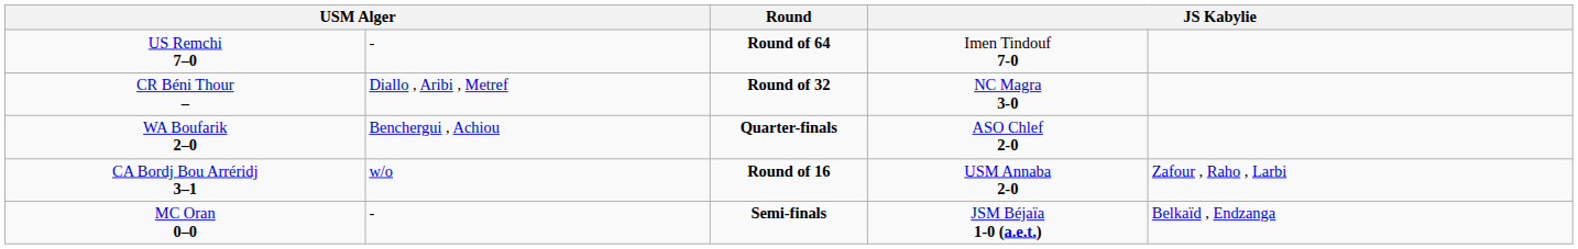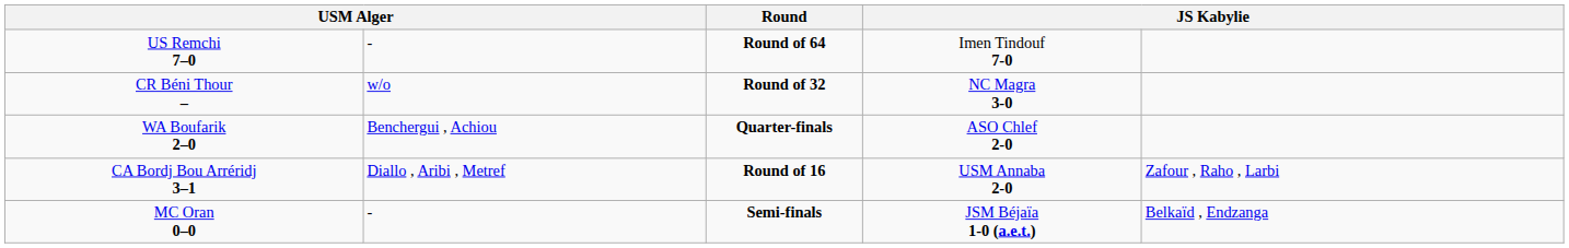 <table class="wikitable" style="width:100%; text-align:center;">
 <tr valign=top>
 <th colspan="2" style="width:45%;">USM Alger</th>
 <th width=10%>Round</th>
 <th colspan="2" style="width:45%;">JS Kabylie</th>
 </tr>
 <tr valign=top>
 <td><a href='#'>US Remchi</a><br> <strong>7–0</strong></td>
 <td align=left>-</td>
 <td><strong>Round of 64</strong></td>
 <td>Imen Tindouf<br> <strong>7-0</strong></td>
 <td align=left></td>
 </tr>
 <tr valign=top>
 <td><a href='#'>CR Béni Thour</a><br> <strong>–</strong></td>
-<td align=left><a href='#'>Diallo</a> , <a href='#'>Aribi</a> , <a href='#'>Metref</a> </td>
+<td align=left><a href='#'>w/o</a></td>
 <td><strong>Round of 32</strong></td>
 <td><a href='#'>NC Magra</a><br> <strong>3-0</strong></td>
 <td align=left></td>
 </tr>
 <tr valign=top>
 <td><a href='#'>WA Boufarik</a><br> <strong>2–0</strong></td>
 <td align=left><a href='#'>Benchergui</a> , <a href='#'>Achiou</a> </td>
 <td><strong>Quarter-finals</strong></td>
 <td><a href='#'>ASO Chlef</a><br> <strong>2-0</strong></td>
 <td align=left></td>
 </tr>
 <tr valign=top>
 <td><a href='#'>CA Bordj Bou Arréridj</a><br> <strong>3–1</strong></td>
-<td align=left><a href='#'>w/o</a></td>
+<td align=left><a href='#'>Diallo</a> , <a href='#'>Aribi</a> , <a href='#'>Metref</a> </td>
 <td><strong>Round of 16</strong></td>
 <td><a href='#'>USM Annaba</a><br> <strong>2-0</strong></td>
 <td align=left><a href='#'>Zafour</a> , <a href='#'>Raho</a> , <a href='#'>Larbi</a> </td>
 </tr>
 <tr valign=top>
 <td><a href='#'>MC Oran</a><br> <strong>0–0</strong></td>
 <td align=left>-</td>
 <td><strong>Semi-finals</strong></td>
 <td><a href='#'>JSM Béjaïa</a><br> <strong>1-0 (<a href='#'>a.e.t.</a>)</strong></td>
 <td align=left><a href='#'>Belkaïd</a> , <a href='#'>Endzanga</a> </td>
 </tr>
 </table>
